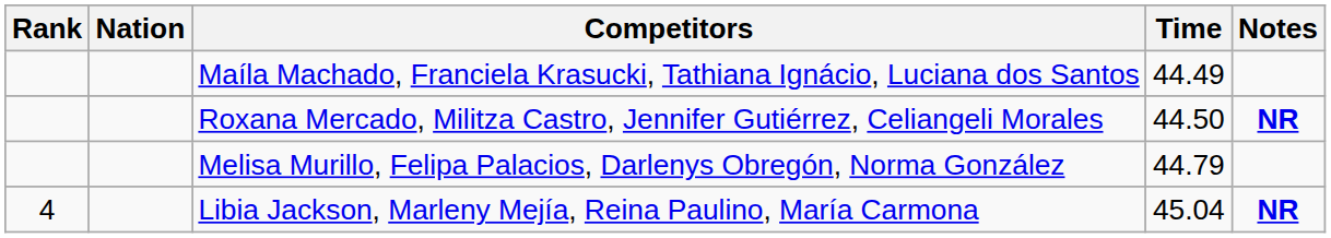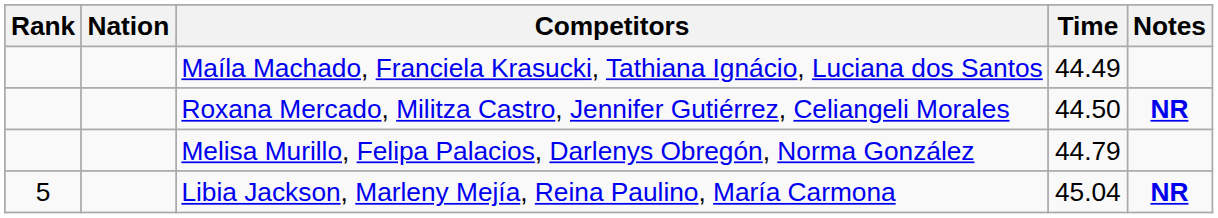 <table class="wikitable sortable" style="text-align:center; font-size:95%">
 <tr>
 <th>Rank</th>
 <th>Nation</th>
 <th>Competitors</th>
 <th>Time</th>
 <th>Notes</th>
 </tr>
 <tr>
 <td></td>
 <td align=left></td>
 <td align=left><a href='#'>Maíla Machado</a>, <a href='#'>Franciela Krasucki</a>, <a href='#'>Tathiana Ignácio</a>, <a href='#'>Luciana dos Santos</a></td>
 <td>44.49</td>
 <td></td>
 </tr>
 <tr>
 <td></td>
 <td align=left></td>
 <td align=left><a href='#'>Roxana Mercado</a>, <a href='#'>Militza Castro</a>, <a href='#'>Jennifer Gutiérrez</a>, <a href='#'>Celiangeli Morales</a></td>
 <td>44.50</td>
 <td><strong><a href='#'>NR</a></strong></td>
 </tr>
 <tr>
 <td></td>
 <td align=left></td>
 <td align=left><a href='#'>Melisa Murillo</a>, <a href='#'>Felipa Palacios</a>, <a href='#'>Darlenys Obregón</a>, <a href='#'>Norma González</a></td>
 <td>44.79</td>
 <td></td>
 </tr>
 <tr>
-<td>4</td>
+<td>5</td>
 <td align=left></td>
 <td align=left><a href='#'>Libia Jackson</a>, <a href='#'>Marleny Mejía</a>, <a href='#'>Reina Paulino</a>, <a href='#'>María Carmona</a></td>
 <td>45.04</td>
 <td><strong><a href='#'>NR</a></strong></td>
 </tr>
 </table>
